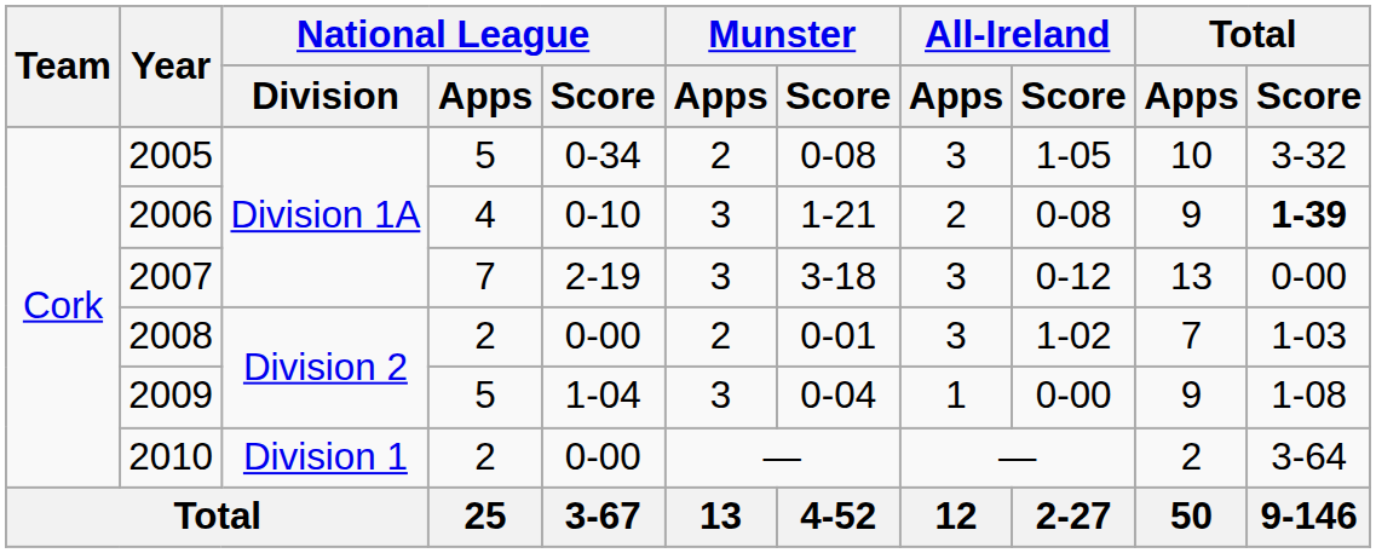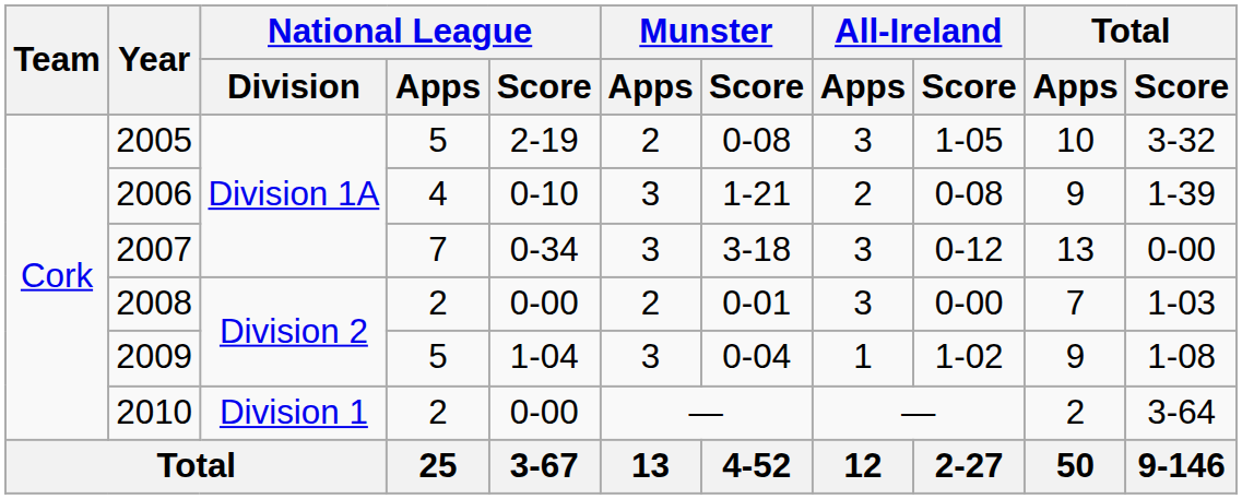 <table class="wikitable" style="text-align:center">
 <tr>
 <th rowspan="2">Team</th>
 <th rowspan="2">Year</th>
 <th colspan="3"><a href='#'>National League</a></th>
 <th colspan="2"><a href='#'>Munster</a></th>
 <th colspan="2"><a href='#'>All-Ireland</a></th>
 <th colspan="2">Total</th>
 </tr>
 <tr>
 <th>Division</th>
 <th>Apps</th>
 <th>Score</th>
 <th>Apps</th>
 <th>Score</th>
 <th>Apps</th>
 <th>Score</th>
 <th>Apps</th>
 <th>Score</th>
 </tr>
 <tr>
 <td rowspan="6"><a href='#'>Cork</a></td>
 <td>2005</td>
 <td rowspan="3"><a href='#'>Division 1A</a></td>
 <td>5</td>
-<td>0-34</td>
+<td>2-19</td>
 <td>2</td>
 <td>0-08</td>
 <td>3</td>
 <td>1-05</td>
 <td>10</td>
 <td>3-32</td>
 </tr>
 <tr>
 <td>2006</td>
 <td>4</td>
 <td>0-10</td>
 <td>3</td>
 <td>1-21</td>
 <td>2</td>
 <td>0-08</td>
 <td>9</td>
-<td><strong>1-39</strong></td>
+<td>1-39</td>
 </tr>
 <tr>
 <td>2007</td>
 <td>7</td>
-<td>2-19</td>
+<td>0-34</td>
 <td>3</td>
 <td>3-18</td>
 <td>3</td>
 <td>0-12</td>
 <td>13</td>
 <td>0-00</td>
 </tr>
 <tr>
 <td>2008</td>
 <td rowspan="2"><a href='#'>Division 2</a></td>
 <td>2</td>
 <td>0-00</td>
 <td>2</td>
 <td>0-01</td>
 <td>3</td>
-<td>1-02</td>
+<td>0-00</td>
 <td>7</td>
 <td>1-03</td>
 </tr>
 <tr>
 <td>2009</td>
 <td>5</td>
 <td>1-04</td>
 <td>3</td>
 <td>0-04</td>
 <td>1</td>
-<td>0-00</td>
+<td>1-02</td>
 <td>9</td>
 <td>1-08</td>
 </tr>
 <tr>
 <td>2010</td>
 <td rowspan="1"><a href='#'>Division 1</a></td>
 <td>2</td>
 <td>0-00</td>
 <td colspan=2>—</td>
 <td colspan=2>—</td>
 <td>2</td>
 <td>3-64</td>
 </tr>
 <tr>
 <th colspan="3">Total</th>
 <th>25</th>
 <th>3-67</th>
 <th>13</th>
 <th>4-52</th>
 <th>12</th>
 <th>2-27</th>
 <th>50</th>
 <th>9-146</th>
 </tr>
 </table>
